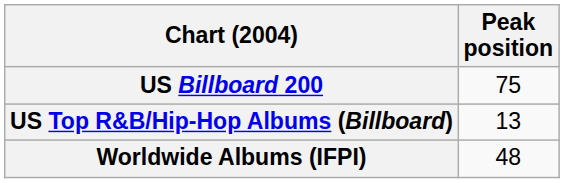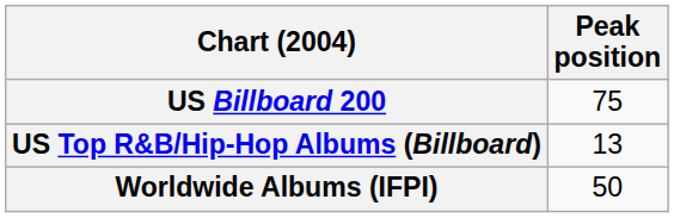 <table class="wikitable sortable plainrowheaders" style="text-align:center;">
 <tr>
 <th scope="col">Chart (2004)</th>
 <th scope="col">Peak<br> position</th>
 </tr>
 <tr>
 <th scope="row">US <a href='#'><em>Billboard</em> 200</a></th>
 <td>75</td>
 </tr>
 <tr>
 <th scope="row">US <a href='#'>Top R&B/Hip-Hop Albums</a> (<em>Billboard</em>)</th>
 <td>13</td>
 </tr>
 <tr>
 <th scope="row">Worldwide Albums (IFPI)</th>
-<td>48</td>
+<td>50</td>
 </tr>
 </table>
